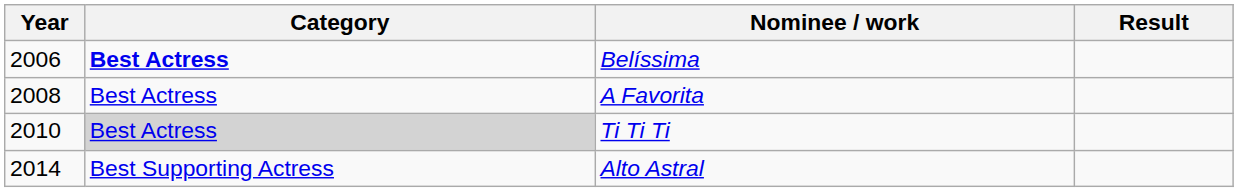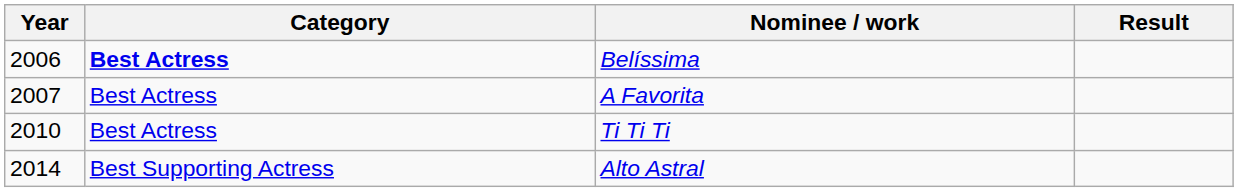 <table class=wikitable>
 <tr>
 <th Width=5%>Year</th>
 <th Width=32%>Category</th>
 <th Width=30%>Nominee / work</th>
 <th Width=10%>Result</th>
 </tr>
 <tr>
 <td>2006</td>
 <td><strong><a href='#'>Best Actress</a></strong></td>
 <td><em><a href='#'>Belíssima</a></em></td>
 <td></td>
 </tr>
 <tr>
-<td>2008</td>
+<td>2007</td>
 <td><a href='#'>Best Actress</a></td>
 <td><em><a href='#'>A Favorita</a></em></td>
 <td></td>
 </tr>
 <tr>
 <td>2010</td>
-<td style="background: lightgrey;"><a href='#'>Best Actress</a></td>
+<td><a href='#'>Best Actress</a></td>
 <td><em><a href='#'>Ti Ti Ti</a></em></td>
 <td></td>
 </tr>
 <tr>
 <td>2014</td>
 <td><a href='#'>Best Supporting Actress</a></td>
 <td><em><a href='#'>Alto Astral</a></em></td>
 <td></td>
 </tr>
 </table>
